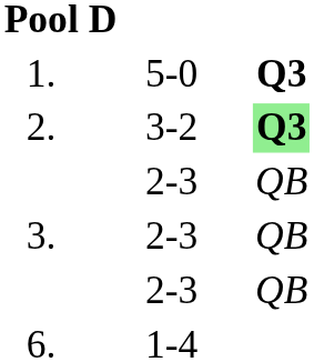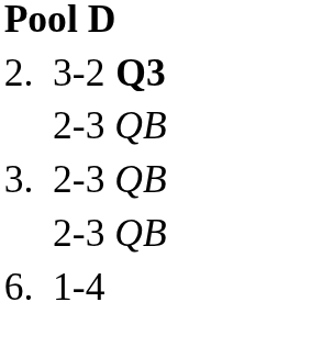 <table style="text-align:center">
 <tr>
 <td colspan=4 align=left><strong>Pool D</strong></td>
 </tr>
 <tr>
-<td width=30>1.</td>
-<td align=left></td>
-<td width=60>5-0</td>
-<td><strong>Q3</strong></td>
-</tr>
-<tr>
 <td>2.</td>
 <td align=left></td>
 <td>3-2</td>
-<td style="background: lightgreen;"><strong>Q3</strong></td>
+<td><strong>Q3</strong></td>
 </tr>
 <tr>
 <td rowspan=3>3.</td>
 <td align=left></td>
 <td>2-3</td>
 <td><em>QB</em></td>
 </tr>
 <tr>
 <td align=left></td>
 <td>2-3</td>
 <td><em>QB</em></td>
 </tr>
 <tr>
 <td align=left></td>
 <td>2-3</td>
 <td><em>QB</em></td>
 </tr>
 <tr>
 <td>6.</td>
 <td align=left></td>
 <td>1-4</td>
 <td></td>
 </tr>
 </table>
